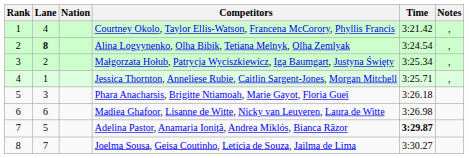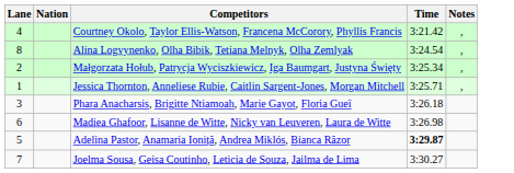 <table class="wikitable sortable" style="text-align:center; font-size:95%;">
 <tr>
-<th>Rank</th>
 <th>Lane</th>
 <th>Nation</th>
 <th class=unsortable>Competitors</th>
 <th>Time</th>
 <th class=unsortable>Notes</th>
 </tr>
 <tr style="background:#cfc;">
-<td>1</td>
 <td>4</td>
 <td align=left></td>
 <td align=left><a href='#'>Courtney Okolo</a>, <a href='#'>Taylor Ellis-Watson</a>, <a href='#'>Francena McCorory</a>, <a href='#'>Phyllis Francis</a></td>
 <td>3:21.42</td>
 <td>, </td>
 </tr>
 <tr style="background:#cfc;">
-<td>2</td>
-<td><strong>8</strong></td>
+<td>8</td>
 <td align=left></td>
 <td align=left><a href='#'>Alina Logvynenko</a>, <a href='#'>Olha Bibik</a>, <a href='#'>Tetiana Melnyk</a>, <a href='#'>Olha Zemlyak</a></td>
 <td>3:24.54</td>
 <td>, </td>
 </tr>
 <tr style="background:#cfc;">
-<td>3</td>
 <td>2</td>
 <td align=left></td>
 <td align=left><a href='#'>Małgorzata Hołub</a>, <a href='#'>Patrycja Wyciszkiewicz</a>, <a href='#'>Iga Baumgart</a>, <a href='#'>Justyna Święty</a></td>
 <td>3:25.34</td>
 <td>, </td>
 </tr>
 <tr style="background:#dfd;">
-<td>4</td>
 <td>1</td>
 <td align=left></td>
 <td align=left><a href='#'>Jessica Thornton</a>, <a href='#'>Anneliese Rubie</a>, <a href='#'>Caitlin Sargent-Jones</a>, <a href='#'>Morgan Mitchell</a></td>
 <td>3:25.71</td>
 <td>, </td>
 </tr>
 <tr>
-<td>5</td>
 <td>3</td>
 <td align=left></td>
 <td align=left><a href='#'>Phara Anacharsis</a>, <a href='#'>Brigitte Ntiamoah</a>, <a href='#'>Marie Gayot</a>, <a href='#'>Floria Gueï</a></td>
 <td>3:26.18</td>
 <td></td>
 </tr>
 <tr>
 <td>6</td>
-<td>6</td>
 <td align=left></td>
 <td align=left><a href='#'>Madiea Ghafoor</a>, <a href='#'>Lisanne de Witte</a>, <a href='#'>Nicky van Leuveren</a>, <a href='#'>Laura de Witte</a></td>
 <td>3:26.98</td>
 <td></td>
 </tr>
 <tr>
-<td>7</td>
 <td>5</td>
 <td align=left></td>
 <td align=left><a href='#'>Adelina Pastor</a>, <a href='#'>Anamaria Ioniță</a>, <a href='#'>Andrea Miklós</a>, <a href='#'>Bianca Răzor</a></td>
 <td><strong>3:29.87</strong></td>
 <td></td>
 </tr>
 <tr>
-<td>8</td>
 <td>7</td>
 <td align=left></td>
 <td align=left><a href='#'>Joelma Sousa</a>, <a href='#'>Geisa Coutinho</a>, <a href='#'>Leticia de Souza</a>, <a href='#'>Jailma de Lima</a></td>
 <td>3:30.27</td>
 <td></td>
 </tr>
 </table>
